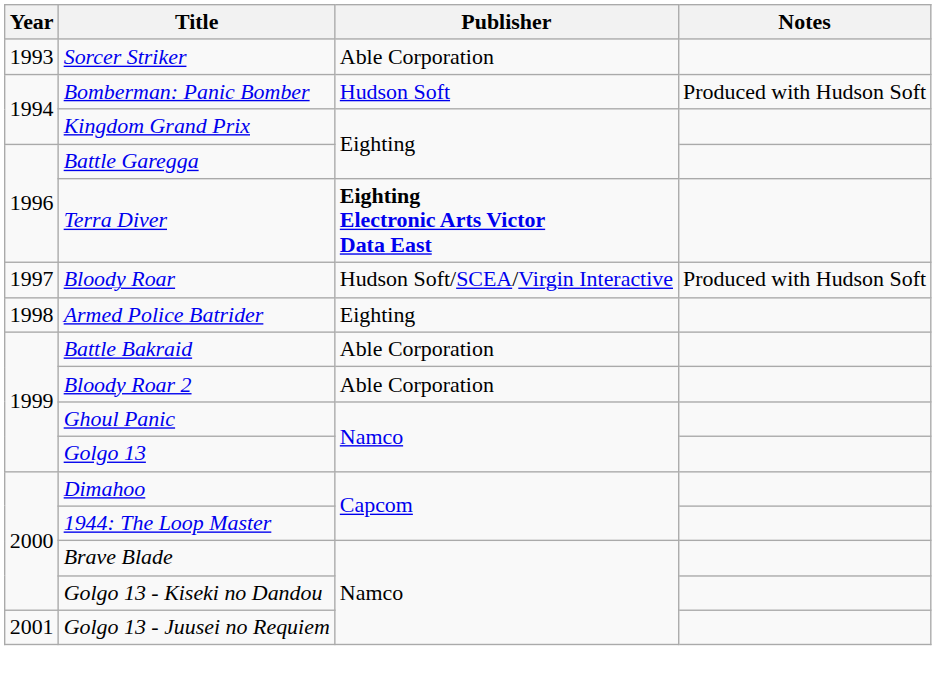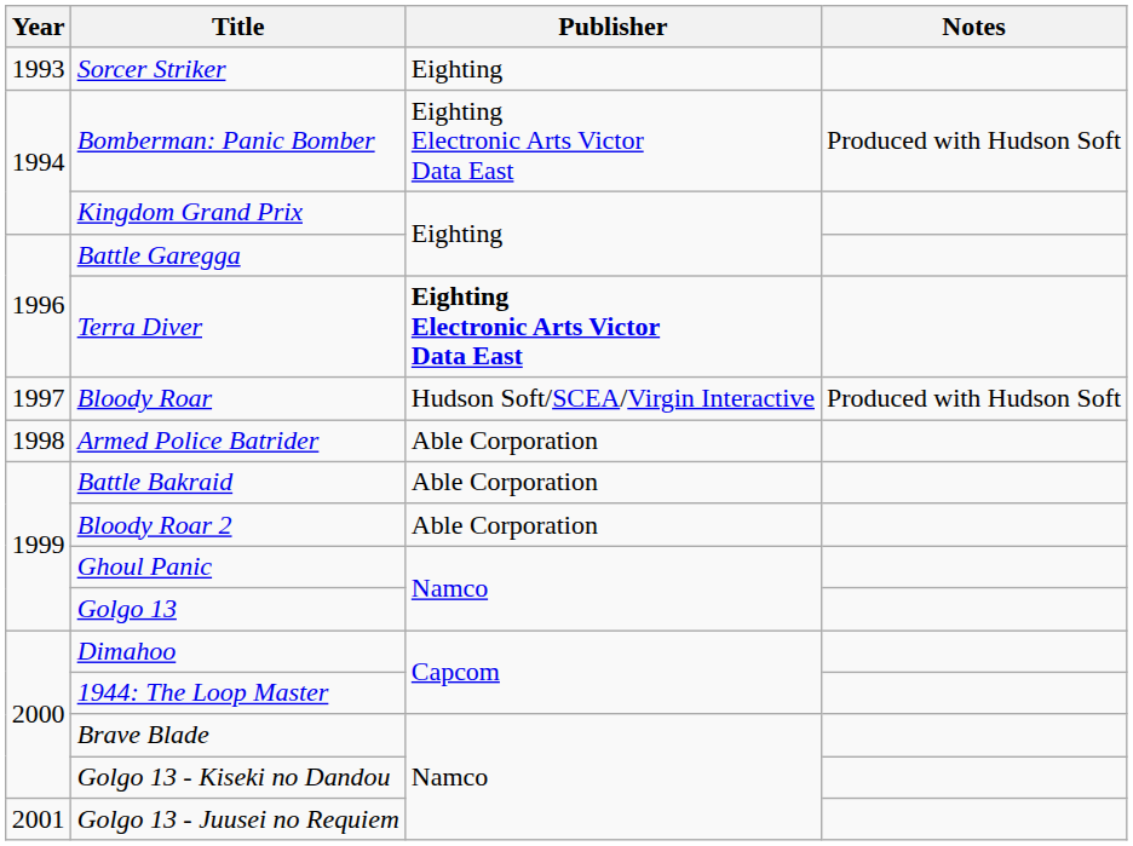 <table class="wikitable sortable">
 <tr>
 <th>Year</th>
 <th>Title</th>
 <th>Publisher</th>
 <th>Notes</th>
 </tr>
 <tr>
 <td>1993</td>
 <td><em><a href='#'>Sorcer Striker</a></em></td>
-<td>Able Corporation</td>
+<td>Eighting</td>
 <td></td>
 </tr>
 <tr>
 <td rowspan="2">1994</td>
 <td><em><a href='#'>Bomberman: Panic Bomber</a></em></td>
-<td><a href='#'>Hudson Soft</a></td>
+<td>Eighting<br><a href='#'>Electronic Arts Victor</a><br><a href='#'>Data East</a></td>
 <td>Produced with Hudson Soft</td>
 </tr>
 <tr>
 <td><em><a href='#'>Kingdom Grand Prix</a></em></td>
 <td rowspan="2">Eighting</td>
 <td></td>
 </tr>
 <tr>
 <td rowspan="2">1996</td>
 <td><em><a href='#'>Battle Garegga</a></em></td>
 <td></td>
 </tr>
 <tr>
 <td><em><a href='#'>Terra Diver</a></em></td>
 <td><strong>Eighting<br><a href='#'>Electronic Arts Victor</a><br><a href='#'>Data East</a></strong></td>
 <td></td>
 </tr>
 <tr>
 <td>1997</td>
 <td><em><a href='#'>Bloody Roar</a></em></td>
 <td>Hudson Soft/<a href='#'>SCEA</a>/<a href='#'>Virgin Interactive</a></td>
 <td>Produced with Hudson Soft</td>
 </tr>
 <tr>
 <td>1998</td>
 <td><em><a href='#'>Armed Police Batrider</a></em></td>
-<td>Eighting</td>
+<td>Able Corporation</td>
 <td></td>
 </tr>
 <tr>
 <td rowspan="4">1999</td>
 <td><em><a href='#'>Battle Bakraid</a></em></td>
 <td>Able Corporation</td>
 <td></td>
 </tr>
 <tr>
 <td><em><a href='#'>Bloody Roar 2</a></em></td>
 <td>Able Corporation</td>
 <td></td>
 </tr>
 <tr>
 <td><em><a href='#'>Ghoul Panic</a></em></td>
 <td rowspan="2"><a href='#'>Namco</a></td>
 <td></td>
 </tr>
 <tr>
 <td><em><a href='#'>Golgo 13</a></em></td>
 <td></td>
 </tr>
 <tr>
 <td rowspan="4">2000</td>
 <td><em><a href='#'>Dimahoo</a></em></td>
 <td rowspan="2"><a href='#'>Capcom</a></td>
 <td></td>
 </tr>
 <tr>
 <td><em><a href='#'>1944: The Loop Master</a></em></td>
 <td></td>
 </tr>
 <tr>
 <td><em>Brave Blade</em></td>
 <td rowspan="3">Namco</td>
 <td></td>
 </tr>
 <tr>
 <td><em>Golgo 13 - Kiseki no Dandou</em></td>
 <td></td>
 </tr>
 <tr>
 <td>2001</td>
 <td><em>Golgo 13 - Juusei no Requiem</em></td>
 <td></td>
 </tr>
 </table>
